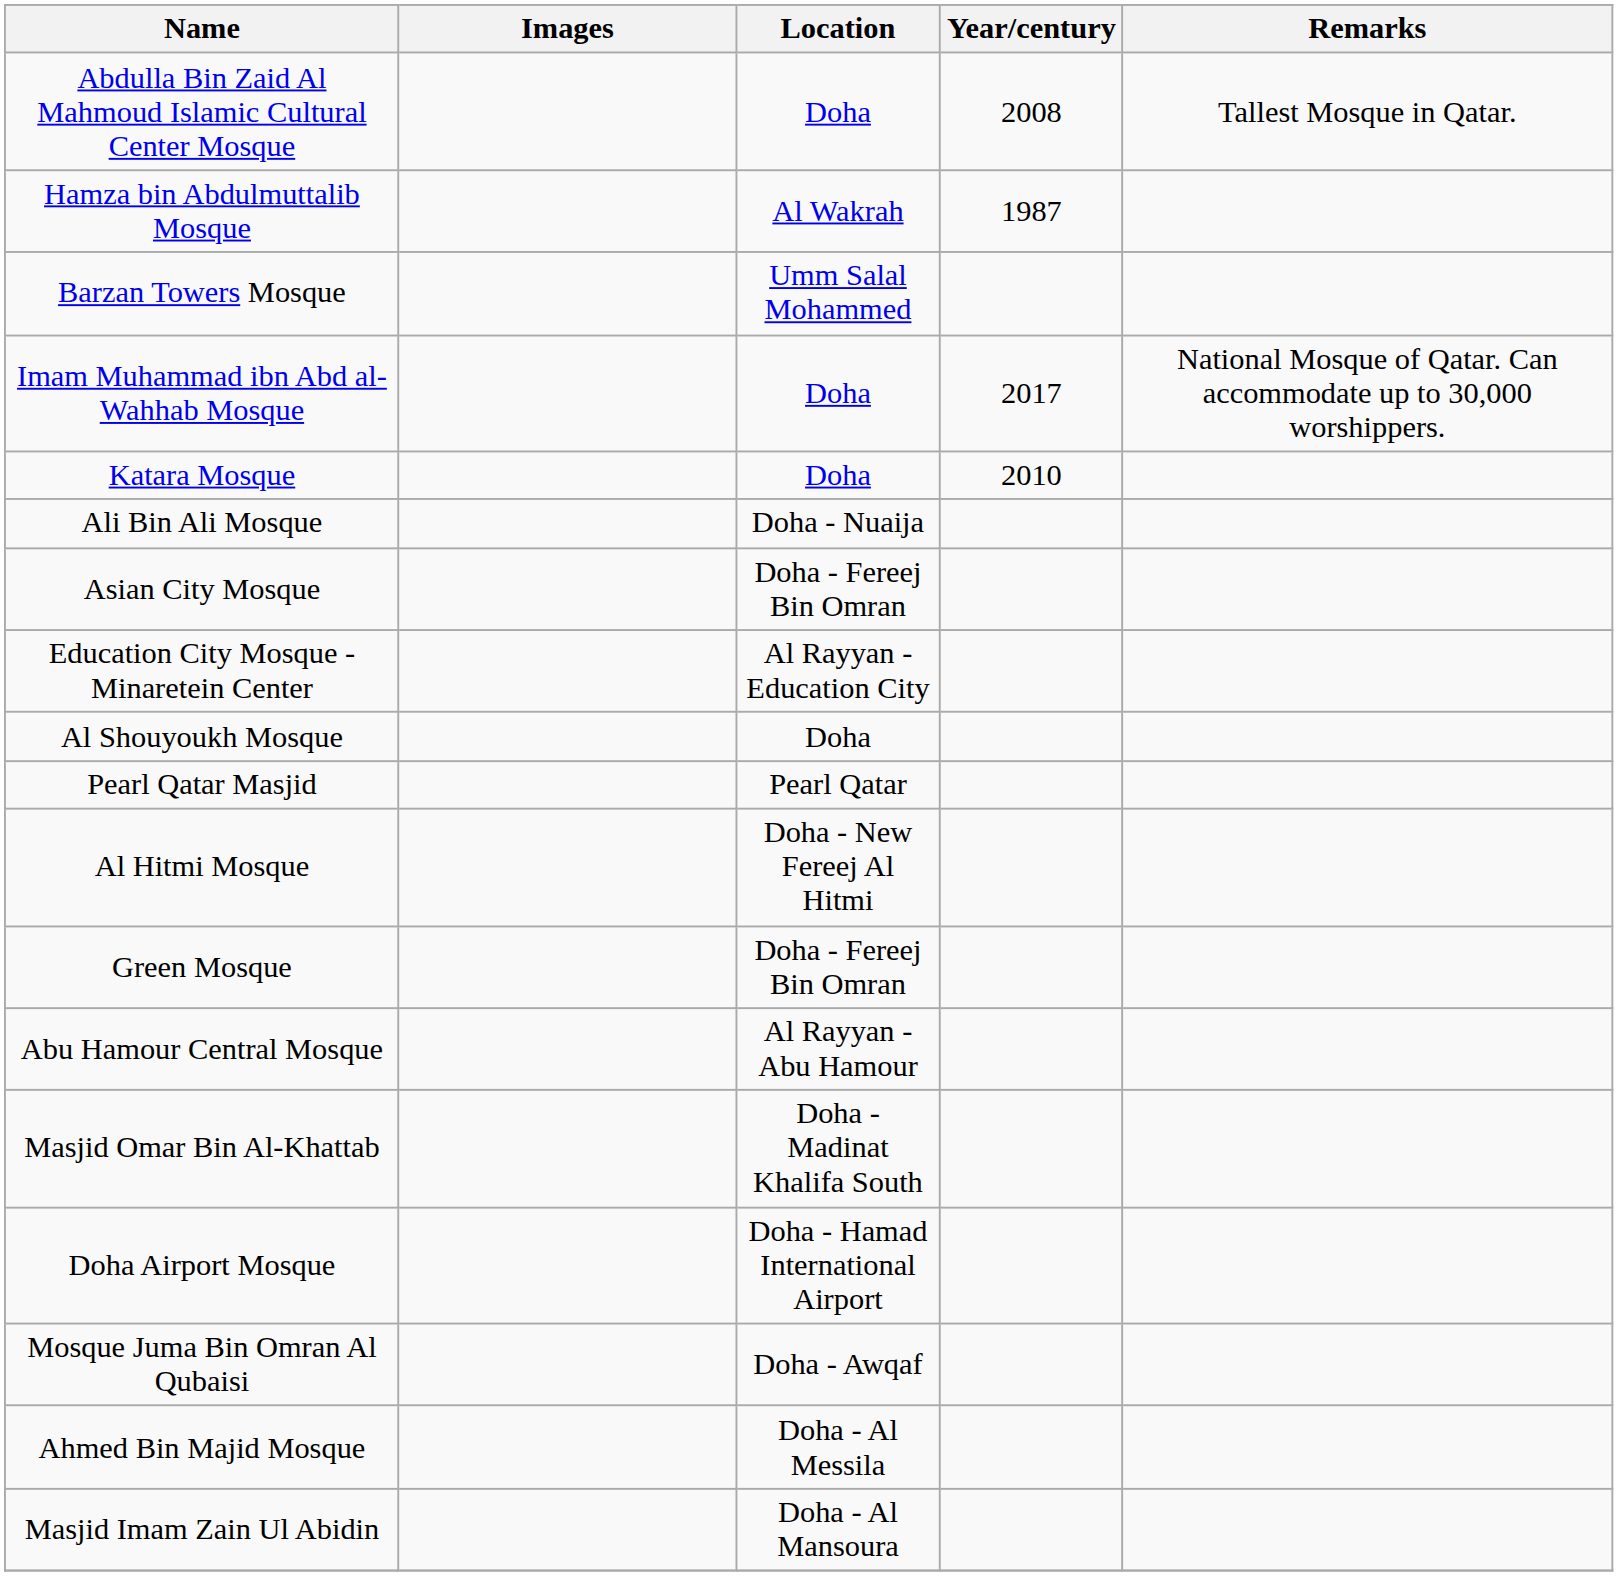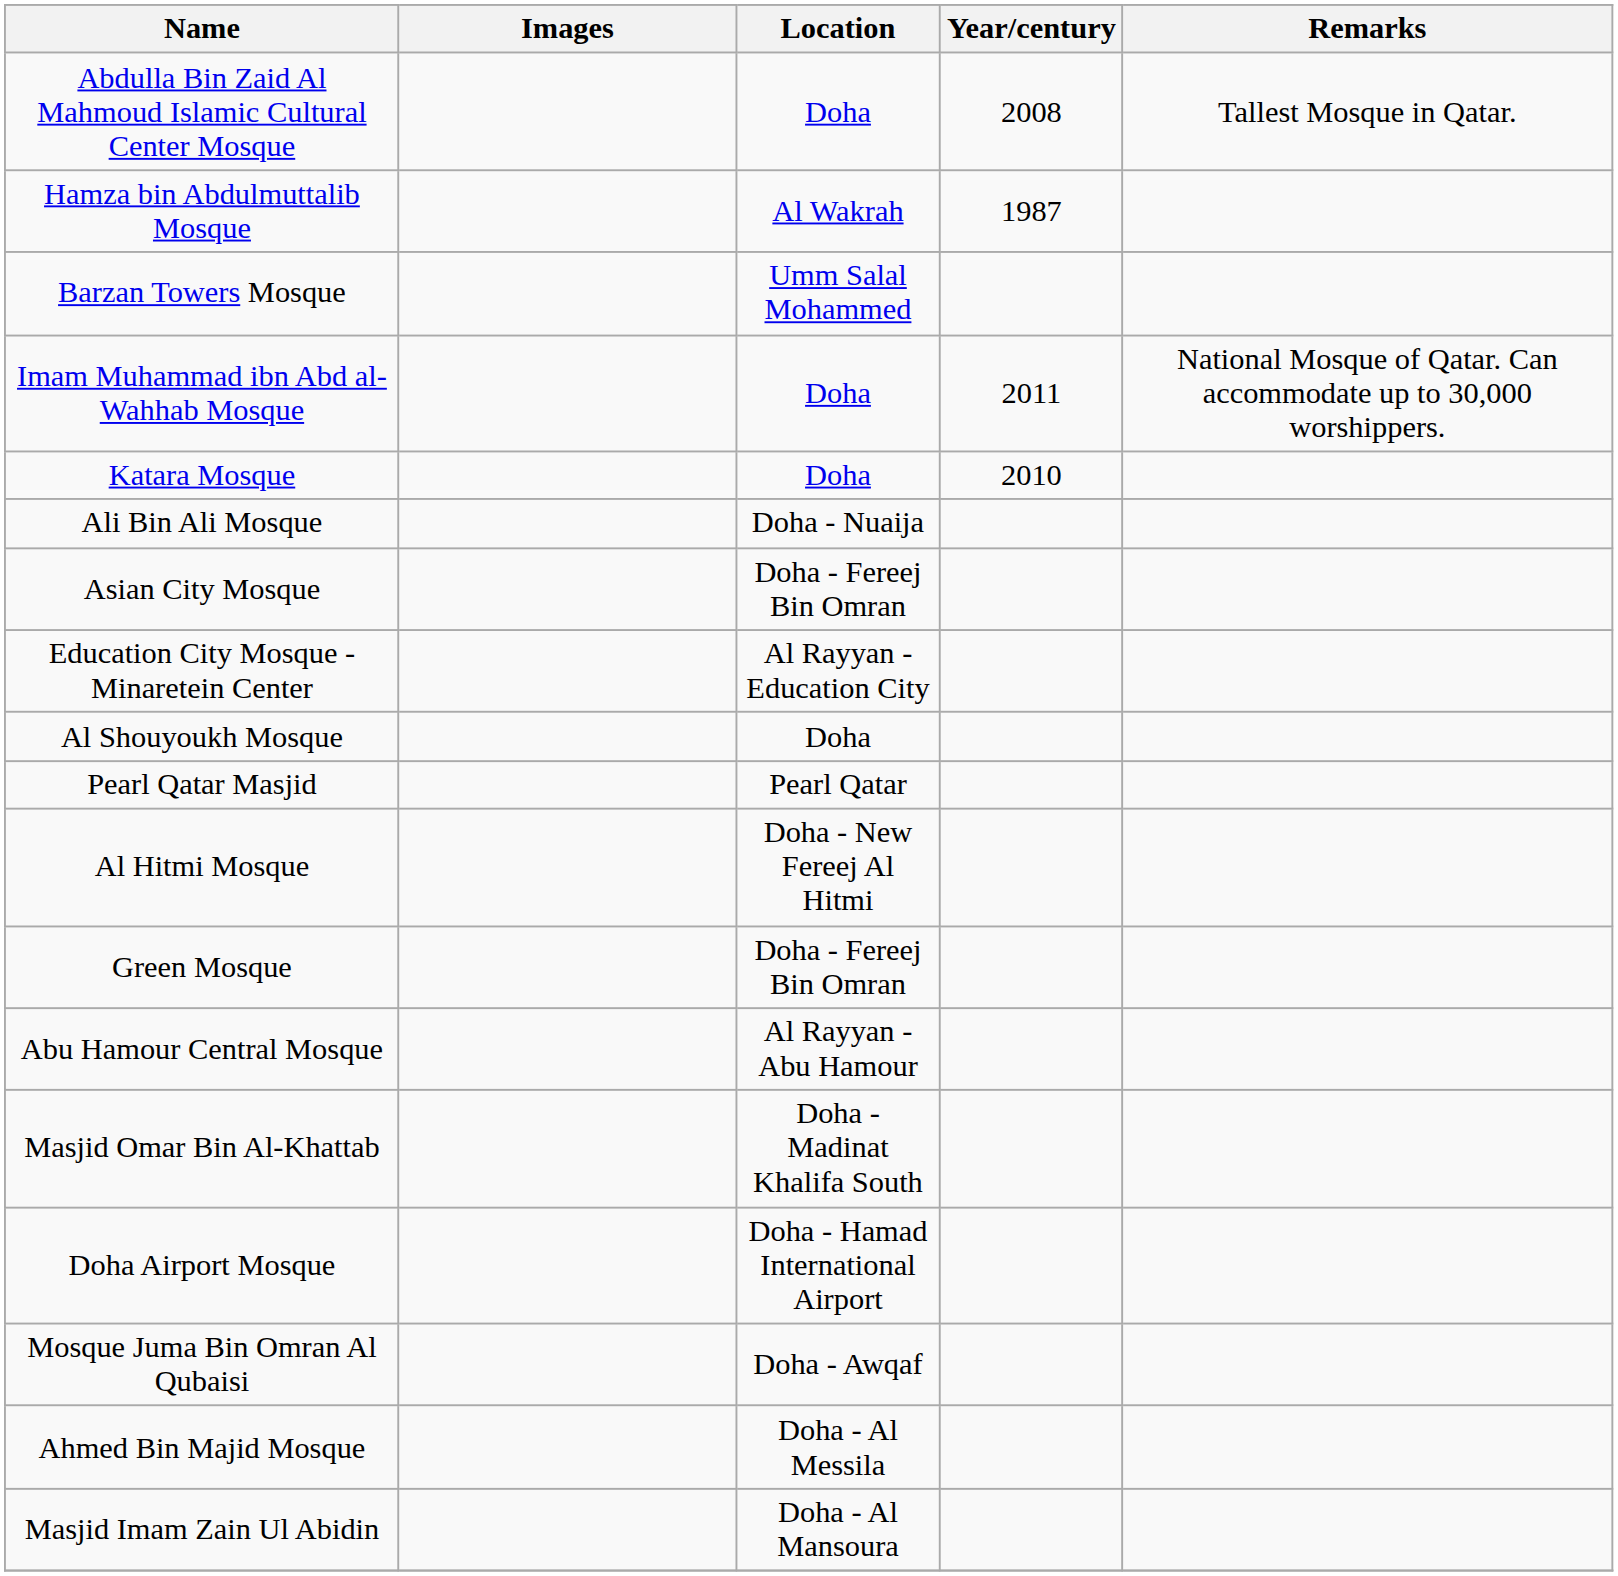 <table class="wikitable sortable" style="text-align:center">
 <tr>
 <th align=left width=200px>Name</th>
 <th align=center width=170px class=unsortable>Images</th>
 <th align=left width=100px>Location</th>
 <th align=left width=050px>Year/century</th>
 <th align=left width=250px class=unsortable>Remarks</th>
 </tr>
 <tr>
 <td><a href='#'>Abdulla Bin Zaid Al Mahmoud Islamic Cultural Center Mosque</a></td>
 <td></td>
 <td><a href='#'>Doha</a></td>
 <td>2008</td>
 <td>Tallest Mosque in Qatar.</td>
 </tr>
 <tr>
 <td><a href='#'>Hamza bin Abdulmuttalib Mosque</a></td>
 <td></td>
 <td><a href='#'>Al Wakrah</a></td>
 <td>1987</td>
 <td></td>
 </tr>
 <tr>
 <td><a href='#'>Barzan Towers</a> Mosque</td>
 <td></td>
 <td><a href='#'>Umm Salal Mohammed</a></td>
 <td></td>
 <td></td>
 </tr>
 <tr>
 <td><a href='#'>Imam Muhammad ibn Abd al-Wahhab Mosque</a></td>
 <td></td>
 <td><a href='#'>Doha</a></td>
-<td>2017</td>
+<td>2011</td>
 <td>National Mosque of Qatar. Can accommodate up to 30,000 worshippers.</td>
 </tr>
 <tr>
 <td><a href='#'>Katara Mosque</a></td>
 <td></td>
 <td><a href='#'>Doha</a></td>
 <td>2010</td>
 <td></td>
 </tr>
 <tr>
 <td>Ali Bin Ali Mosque</td>
 <td></td>
 <td>Doha - Nuaija</td>
 <td></td>
 <td></td>
 </tr>
 <tr>
 <td>Asian City Mosque</td>
 <td></td>
 <td>Doha - Fereej Bin Omran</td>
 <td></td>
 <td></td>
 </tr>
 <tr>
 <td>Education City Mosque - Minaretein Center</td>
 <td></td>
 <td>Al Rayyan - Education City</td>
 <td></td>
 <td></td>
 </tr>
 <tr>
 <td>Al Shouyoukh Mosque</td>
 <td></td>
 <td>Doha</td>
 <td></td>
 <td></td>
 </tr>
 <tr>
 <td>Pearl Qatar Masjid</td>
 <td></td>
 <td>Pearl Qatar</td>
 <td></td>
 <td></td>
 </tr>
 <tr>
 <td>Al Hitmi Mosque</td>
 <td></td>
 <td>Doha - New Fereej Al Hitmi</td>
 <td></td>
 <td></td>
 </tr>
 <tr>
 <td>Green Mosque</td>
 <td></td>
 <td>Doha - Fereej Bin Omran</td>
 <td></td>
 <td></td>
 </tr>
 <tr>
 <td>Abu Hamour Central Mosque</td>
 <td></td>
 <td>Al Rayyan - Abu Hamour</td>
 <td></td>
 <td></td>
 </tr>
 <tr>
 <td>Masjid Omar Bin Al-Khattab</td>
 <td></td>
 <td>Doha - Madinat Khalifa South</td>
 <td></td>
 <td></td>
 </tr>
 <tr>
 <td>Doha Airport Mosque</td>
 <td></td>
 <td>Doha - Hamad International Airport</td>
 <td></td>
 <td></td>
 </tr>
 <tr>
 <td>Mosque Juma Bin Omran Al Qubaisi</td>
 <td></td>
 <td>Doha - Awqaf</td>
 <td></td>
 <td></td>
 </tr>
 <tr>
 <td>Ahmed Bin Majid Mosque</td>
 <td></td>
 <td>Doha - Al Messila</td>
 <td></td>
 <td></td>
 </tr>
 <tr>
 <td>Masjid Imam Zain Ul Abidin</td>
 <td></td>
 <td>Doha - Al Mansoura</td>
 <td></td>
 <td></td>
 </tr>
 <tr>
 </tr>
 </table>
